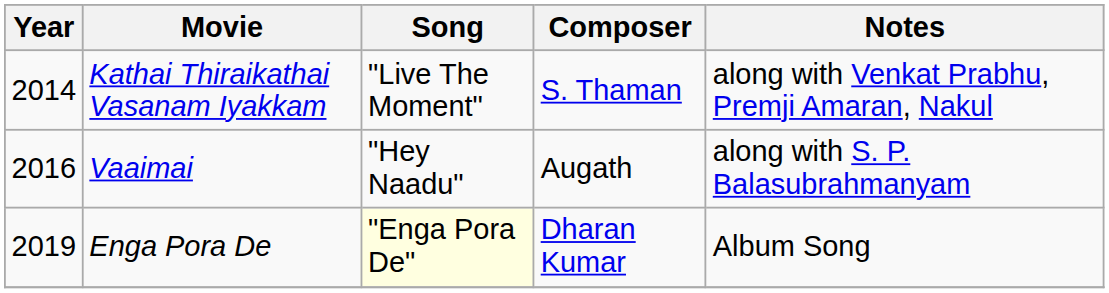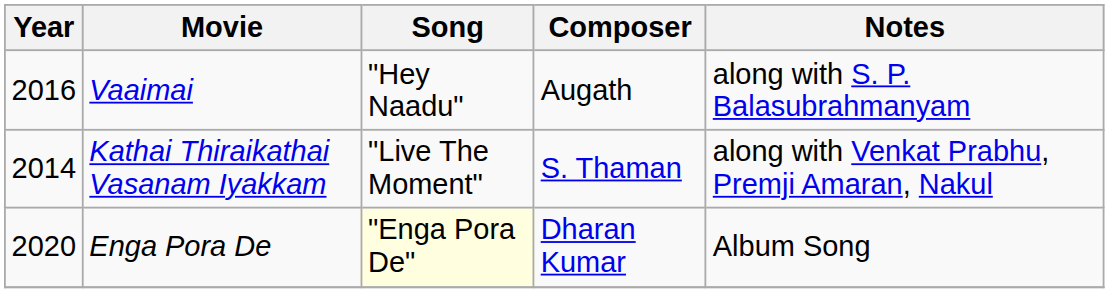 <table class="wikitable">
 <tr style="background:#ccc; text-align:center;">
 <th>Year</th>
 <th>Movie</th>
 <th>Song</th>
 <th>Composer</th>
 <th>Notes</th>
 </tr>
 <tr>
+<td>2016</td>
+<td><em><a href='#'>Vaaimai</a></em></td>
+<td>"Hey Naadu"</td>
+<td>Augath</td>
+<td>along with <a href='#'>S. P. Balasubrahmanyam</a></td>
+</tr>
+<tr>
 <td>2014</td>
 <td><em><a href='#'>Kathai Thiraikathai Vasanam Iyakkam</a></em></td>
 <td>"Live The Moment"</td>
 <td><a href='#'>S. Thaman</a></td>
 <td>along with <a href='#'>Venkat Prabhu</a>, <a href='#'>Premji Amaran</a>, <a href='#'>Nakul</a></td>
 </tr>
 <tr>
-<td>2016</td>
-<td><em><a href='#'>Vaaimai</a></em></td>
-<td>"Hey Naadu"</td>
-<td>Augath</td>
-<td>along with <a href='#'>S. P. Balasubrahmanyam</a></td>
-</tr>
-<tr>
-<td>2019</td>
+<td>2020</td>
 <td><em>Enga Pora De</em></td>
 <td style="background: lightyellow;">"Enga Pora De"</td>
 <td><a href='#'>Dharan Kumar</a></td>
 <td>Album Song</td>
 </tr>
 <tr>
 </tr>
 </table>
